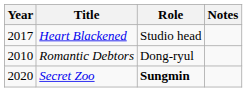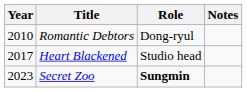 <table class="wikitable">
 <tr>
 <th scope="col">Year</th>
 <th scope="col">Title</th>
 <th scope="col">Role</th>
 <th scope="col">Notes</th>
 </tr>
 <tr>
+<td>2010</td>
+<td><em>Romantic Debtors</em></td>
+<td>Dong-ryul</td>
+<td></td>
+</tr>
+<tr>
 <td>2017</td>
 <td><em><a href='#'>Heart Blackened</a></em></td>
 <td>Studio head</td>
 <td></td>
 </tr>
 <tr>
-<td>2010</td>
-<td><em>Romantic Debtors</em></td>
-<td>Dong-ryul</td>
-<td></td>
-</tr>
-<tr>
-<td>2020</td>
+<td>2023</td>
 <td><em><a href='#'>Secret Zoo</a></em></td>
 <td><strong>Sungmin</strong></td>
 <td></td>
 </tr>
 </table>
